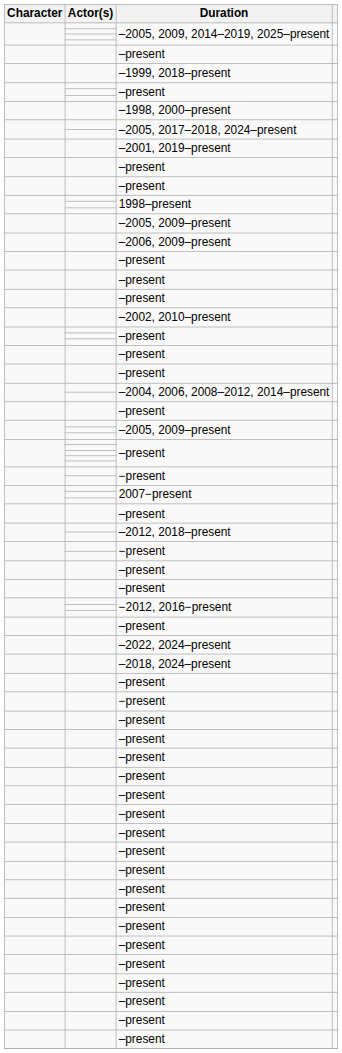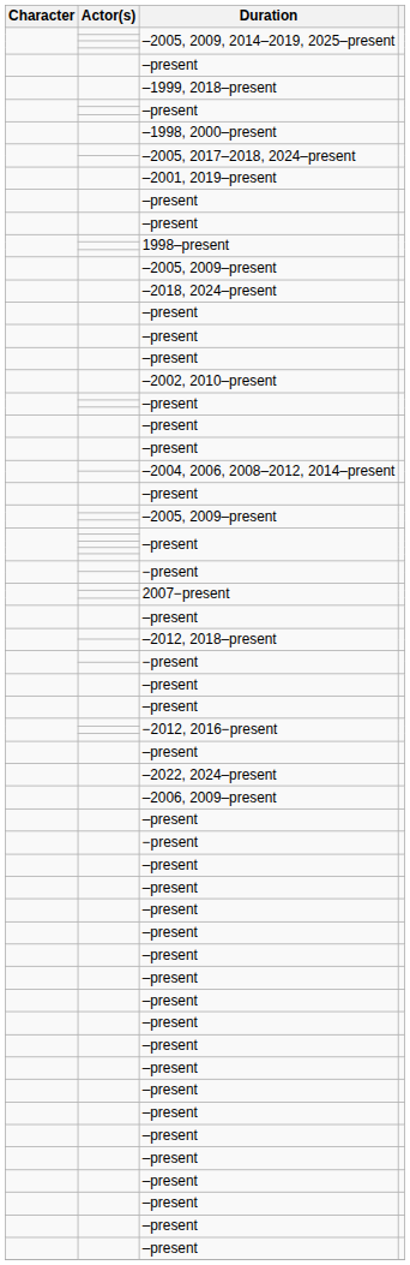 <table class="wikitable sortable sticky-header">
 <tr>
 <th scope="col">Character</th>
 <th scope="col">Actor(s)</th>
 <th scope="col">Duration</th>
 <th scope="col"></th>
 </tr>
 <tr>
 <td rowspan="4"></td>
 <td></td>
 <td rowspan="4">–2005, 2009, 2014–2019, 2025–present</td>
 <td rowspan="4" style="text-align:center;"></td>
 </tr>
 <tr>
 <td></td>
 </tr>
 <tr>
 <td></td>
 </tr>
 <tr>
 <td></td>
 </tr>
 <tr>
 <td></td>
 <td></td>
 <td>–present</td>
 <td style="text-align:center;"></td>
 </tr>
 <tr>
 <td></td>
 <td></td>
 <td>–1999, 2018–present</td>
 <td style="text-align:center;"></td>
 </tr>
 <tr>
 <td rowspan="3"></td>
 <td></td>
 <td rowspan="3">–present</td>
 <td style="text-align:center;" rowspan="3"></td>
 </tr>
 <tr>
 <td></td>
 </tr>
 <tr>
 <td></td>
 </tr>
 <tr>
 <td></td>
 <td></td>
 <td>–1998, 2000–present</td>
 <td style="text-align:center;"></td>
 </tr>
 <tr>
 <td rowspan="2"></td>
 <td></td>
 <td rowspan="2">–2005, 2017–2018, 2024–present</td>
 <td rowspan="2" style="text-align:center;"></td>
 </tr>
 <tr>
 <td></td>
 </tr>
 <tr>
 <td></td>
 <td></td>
 <td>–2001, 2019–present</td>
 <td style="text-align:center;"></td>
 </tr>
 <tr>
 <td></td>
 <td></td>
 <td>–present</td>
 <td style="text-align:center;"></td>
 </tr>
 <tr>
 <td></td>
 <td></td>
 <td>–present</td>
 <td style="text-align:center;"></td>
 </tr>
 <tr>
 <td rowspan="3"></td>
 <td></td>
 <td rowspan="3">1998–present</td>
 <td style="text-align:center;" rowspan="3"></td>
 </tr>
 <tr>
 <td></td>
 </tr>
 <tr>
 <td></td>
 </tr>
 <tr>
 <td></td>
 <td></td>
 <td>–2005, 2009–present</td>
 <td style="text-align:center;"></td>
 </tr>
 <tr>
 <td></td>
 <td></td>
-<td>–2006, 2009–present</td>
+<td>–2018, 2024–present</td>
 <td style="text-align:center;"></td>
 </tr>
 <tr>
 <td></td>
 <td></td>
 <td>–present</td>
 <td style="text-align:center;"></td>
 </tr>
 <tr>
 <td></td>
 <td></td>
 <td>–present</td>
 <td style="text-align:center;"></td>
 </tr>
 <tr>
 <td></td>
 <td></td>
 <td>–present</td>
 <td style="text-align:center;"></td>
 </tr>
 <tr>
 <td></td>
 <td></td>
 <td>–2002, 2010–present</td>
 <td style="text-align:center;"></td>
 </tr>
 <tr>
 <td rowspan="3"></td>
 <td></td>
 <td rowspan="3">–present</td>
 <td style="text-align:center;" rowspan="3"></td>
 </tr>
 <tr>
 <td></td>
 </tr>
 <tr>
 <td></td>
 </tr>
 <tr>
 <td></td>
 <td></td>
 <td>–present</td>
 <td style="text-align:center;"></td>
 </tr>
 <tr>
 <td></td>
 <td></td>
 <td>–present</td>
 <td style="text-align:center;"></td>
 </tr>
 <tr>
 <td rowspan="2"></td>
 <td></td>
 <td rowspan="2">–2004, 2006, 2008–2012, 2014–present</td>
 <td style="text-align:center;" rowspan="2"></td>
 </tr>
 <tr>
 <td></td>
 </tr>
 <tr>
 <td></td>
 <td></td>
 <td>–present</td>
 <td style="text-align:center;"></td>
 </tr>
 <tr>
 <td rowspan="3"></td>
 <td></td>
 <td rowspan="3">–2005, 2009–present</td>
 <td style="text-align:center;" rowspan="3"></td>
 </tr>
 <tr>
 <td></td>
 </tr>
 <tr>
 <td></td>
 </tr>
 <tr>
 <td rowspan="5"></td>
 <td></td>
 <td rowspan="5">–present</td>
 <td rowspan="5" style="text-align:center;"></td>
 </tr>
 <tr>
 <td></td>
 </tr>
 <tr>
 <td></td>
 </tr>
 <tr>
 <td></td>
 </tr>
 <tr>
 <td></td>
 </tr>
 <tr>
 <td rowspan="2"></td>
 <td></td>
 <td rowspan="2">−present</td>
 <td style="text-align:center;" rowspan="2"></td>
 </tr>
 <tr>
 <td></td>
 </tr>
 <tr>
 <td rowspan="3"></td>
 <td></td>
 <td rowspan="3">2007−present</td>
 <td style="text-align:center;" rowspan="3"></td>
 </tr>
 <tr>
 <td></td>
 </tr>
 <tr>
 <td></td>
 </tr>
 <tr>
 <td></td>
 <td></td>
 <td>–present</td>
 <td style="text-align:center;"></td>
 </tr>
 <tr>
 <td rowspan="2"></td>
 <td></td>
 <td rowspan="2">–2012, 2018–present</td>
 <td style="text-align:center;" rowspan="2"></td>
 </tr>
 <tr>
 <td></td>
 </tr>
 <tr>
 <td rowspan="2"></td>
 <td></td>
 <td rowspan="2">−present</td>
 <td style="text-align:center;" rowspan="2"></td>
 </tr>
 <tr>
 <td></td>
 </tr>
 <tr>
 <td></td>
 <td></td>
 <td>–present</td>
 <td style="text-align:center;"></td>
 </tr>
 <tr>
 <td></td>
 <td></td>
 <td>–present</td>
 <td style="text-align:center;"></td>
 </tr>
 <tr>
 <td rowspan="3"></td>
 <td></td>
 <td rowspan="3">−2012, 2016−present</td>
 <td style="text-align:center;" rowspan="3"></td>
 </tr>
 <tr>
 <td></td>
 </tr>
 <tr>
 <td></td>
 </tr>
 <tr>
 <td></td>
 <td></td>
 <td>–present</td>
 <td style="text-align:center;"></td>
 </tr>
 <tr>
 <td></td>
 <td></td>
 <td>–2022, 2024–present</td>
 <td style="text-align:center;"></td>
 </tr>
 <tr>
 <td></td>
 <td></td>
-<td>–2018, 2024–present</td>
+<td>–2006, 2009–present</td>
 <td style="text-align:center;"></td>
 </tr>
 <tr>
 <td></td>
 <td></td>
 <td>–present</td>
 <td style="text-align:center;"></td>
 </tr>
 <tr>
 <td></td>
 <td></td>
 <td>−present</td>
 <td style="text-align:center;"></td>
 </tr>
 <tr>
 <td></td>
 <td></td>
 <td>–present</td>
 <td style="text-align:center;"></td>
 </tr>
 <tr>
 <td></td>
 <td></td>
 <td>–present</td>
 <td style="text-align:center;"></td>
 </tr>
 <tr>
 <td></td>
 <td></td>
 <td>–present</td>
 <td style="text-align:center;"></td>
 </tr>
 <tr>
 <td></td>
 <td></td>
 <td>–present</td>
 <td style="text-align:center;"></td>
 </tr>
 <tr>
 <td></td>
 <td></td>
 <td>–present</td>
 <td style="text-align:center;"></td>
 </tr>
 <tr>
 <td></td>
 <td></td>
 <td>–present</td>
 <td style="text-align:center;"></td>
 </tr>
 <tr>
 <td></td>
 <td></td>
 <td>–present</td>
 <td style="text-align:center;"></td>
 </tr>
 <tr>
 <td></td>
 <td></td>
 <td>–present</td>
 <td style="text-align:center;"></td>
 </tr>
 <tr>
 <td></td>
 <td></td>
 <td>–present</td>
 <td style="text-align:center;"></td>
 </tr>
 <tr>
 <td></td>
 <td></td>
 <td>–present</td>
 <td style="text-align:center;"></td>
 </tr>
 <tr>
 <td></td>
 <td></td>
 <td>–present</td>
 <td style="text-align:center;"></td>
 </tr>
 <tr>
 <td></td>
 <td></td>
 <td>–present</td>
 <td align="center"></td>
 </tr>
 <tr>
 <td></td>
 <td></td>
 <td>–present</td>
 <td align="center"></td>
 </tr>
 <tr>
 <td></td>
 <td></td>
 <td>–present</td>
 <td align="center"></td>
 </tr>
 <tr>
 <td></td>
 <td></td>
 <td>–present</td>
 <td align="center"></td>
 </tr>
 <tr>
 <td></td>
 <td></td>
 <td>–present</td>
 <td style="text-align:center;"></td>
 </tr>
 <tr>
 <td></td>
 <td></td>
 <td>–present</td>
 <td style="text-align:center;"></td>
 </tr>
 <tr>
 <td></td>
 <td></td>
 <td>–present</td>
 <td style="text-align:center;"></td>
 </tr>
 <tr>
 </tr>
 </table>
